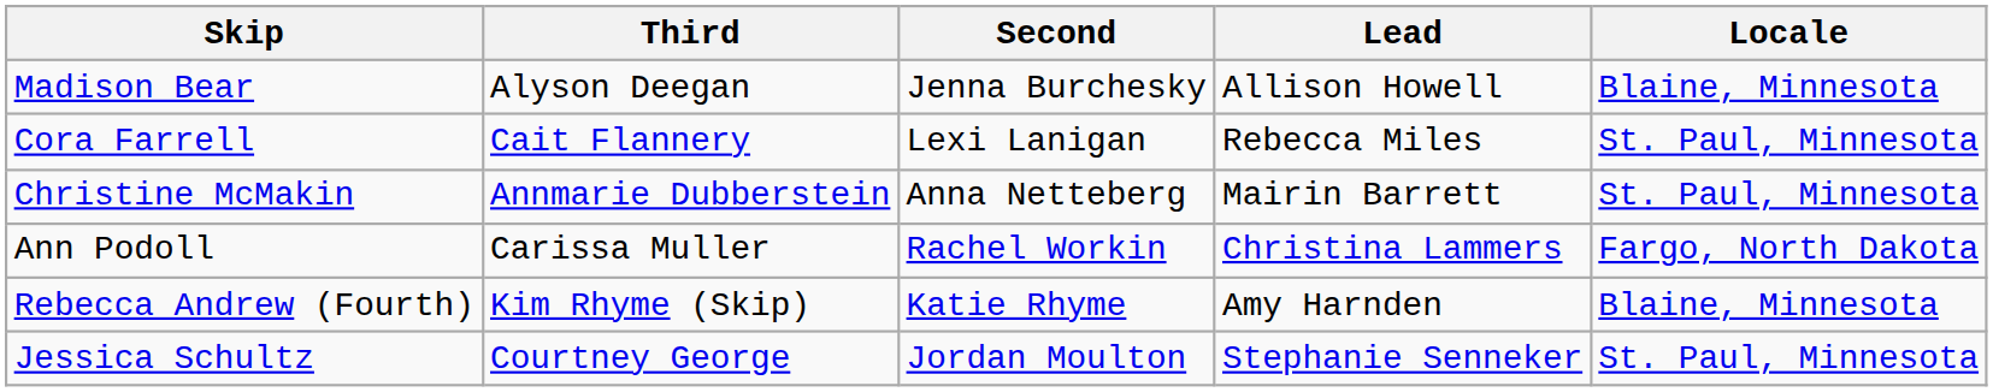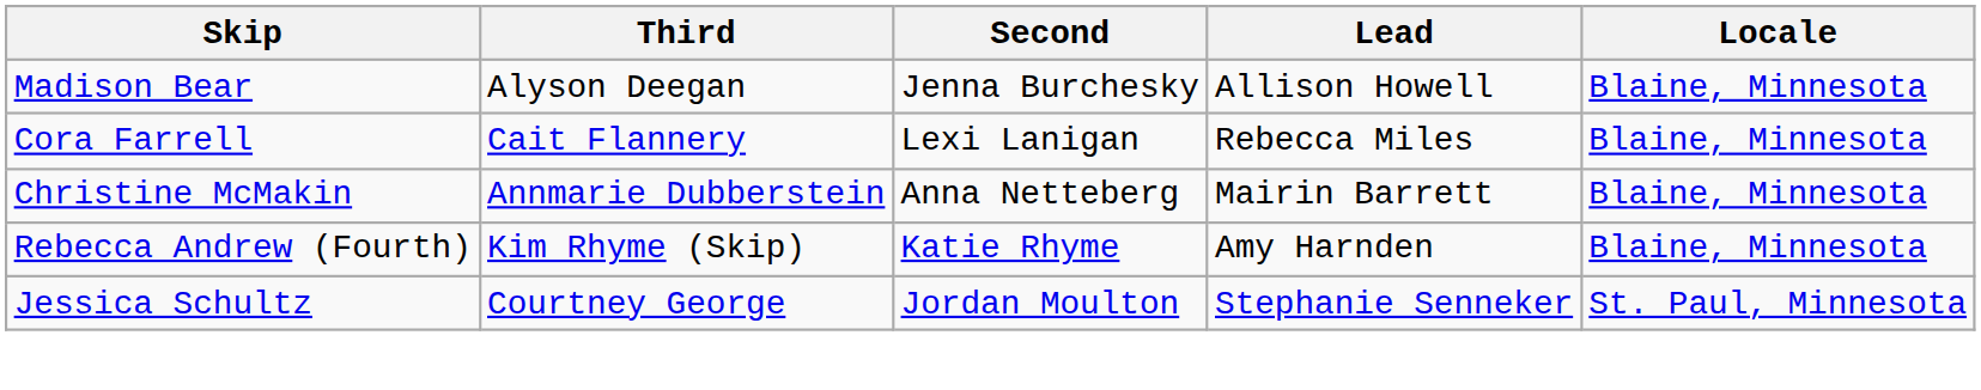 <table class=wikitable>
 <tr>
 <th>Skip</th>
 <th>Third</th>
 <th>Second</th>
 <th>Lead</th>
 <th>Locale</th>
 </tr>
 <tr>
 <td><a href='#'>Madison Bear</a></td>
 <td>Alyson Deegan</td>
 <td>Jenna Burchesky</td>
 <td>Allison Howell</td>
 <td> <a href='#'>Blaine, Minnesota</a></td>
 </tr>
 <tr>
 <td><a href='#'>Cora Farrell</a></td>
 <td><a href='#'>Cait Flannery</a></td>
 <td>Lexi Lanigan</td>
 <td>Rebecca Miles</td>
-<td> <a href='#'>St. Paul, Minnesota</a></td>
+<td> <a href='#'>Blaine, Minnesota</a></td>
 </tr>
 <tr>
 <td><a href='#'>Christine McMakin</a></td>
 <td><a href='#'>Annmarie Dubberstein</a></td>
 <td>Anna Netteberg</td>
 <td>Mairin Barrett</td>
-<td> <a href='#'>St. Paul, Minnesota</a></td>
-</tr>
-<tr>
-<td>Ann Podoll</td>
-<td>Carissa Muller</td>
-<td><a href='#'>Rachel Workin</a></td>
-<td><a href='#'>Christina Lammers</a></td>
-<td> <a href='#'>Fargo, North Dakota</a></td>
+<td> <a href='#'>Blaine, Minnesota</a></td>
 </tr>
 <tr>
 <td><a href='#'>Rebecca Andrew</a> (Fourth)</td>
 <td><a href='#'>Kim Rhyme</a> (Skip)</td>
 <td><a href='#'>Katie Rhyme</a></td>
 <td>Amy Harnden</td>
 <td> <a href='#'>Blaine, Minnesota</a></td>
 </tr>
 <tr>
 <td><a href='#'>Jessica Schultz</a></td>
 <td><a href='#'>Courtney George</a></td>
 <td><a href='#'>Jordan Moulton</a></td>
 <td><a href='#'>Stephanie Senneker</a></td>
 <td> <a href='#'>St. Paul, Minnesota</a></td>
 </tr>
 </table>
